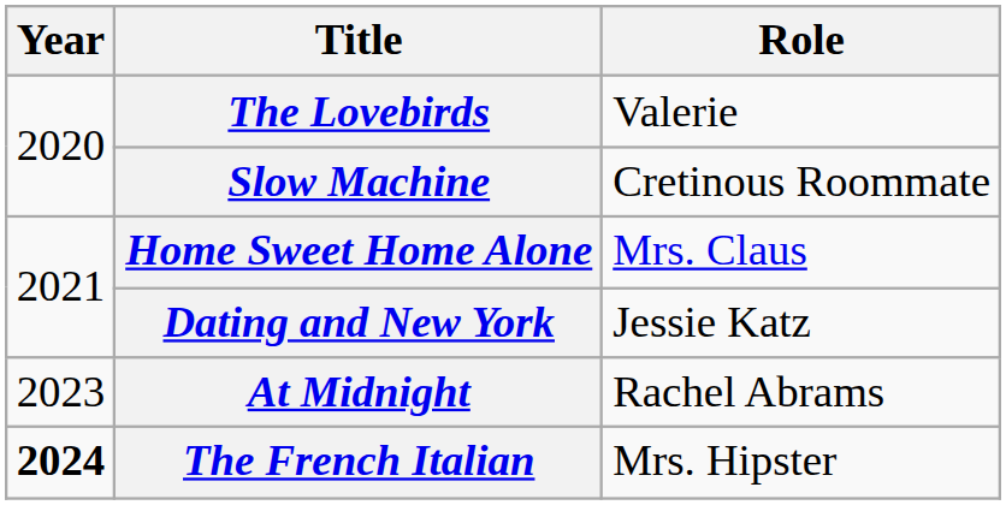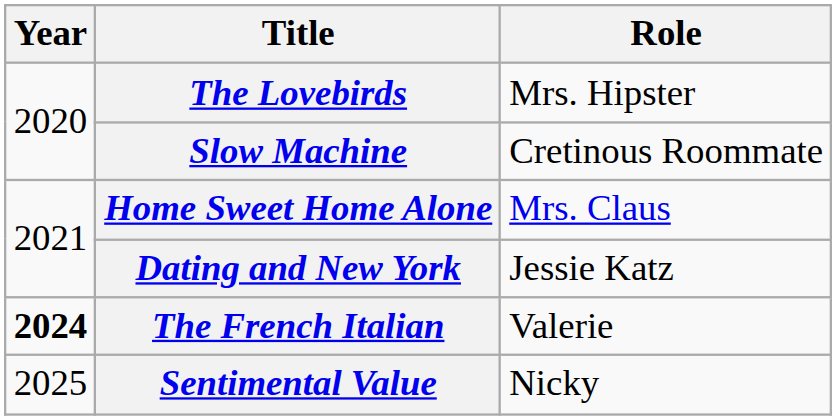 <table class="wikitable plainrowheaders sortable">
 <tr>
 <th scope="col">Year</th>
 <th scope="col">Title</th>
 <th scope="col">Role</th>
 </tr>
 <tr>
 <td rowspan="2">2020</td>
 <th scope="row"><em><a href='#'>The Lovebirds</a></em></th>
-<td>Valerie</td>
+<td>Mrs. Hipster</td>
 </tr>
 <tr>
 <th scope="row"><em><a href='#'>Slow Machine</a></em></th>
 <td>Cretinous Roommate</td>
 </tr>
 <tr>
 <td rowspan="2">2021</td>
 <th scope="row"><em><a href='#'>Home Sweet Home Alone</a></em></th>
 <td><a href='#'>Mrs. Claus</a></td>
 </tr>
 <tr>
 <th scope="row"><em><a href='#'>Dating and New York</a></em></th>
 <td>Jessie Katz</td>
 </tr>
 <tr>
-<td>2023</td>
-<th scope="row"><em><a href='#'>At Midnight</a></em></th>
-<td>Rachel Abrams</td>
+<td><strong>2024</strong></td>
+<th scope="row"><em><a href='#'>The French Italian</a></em></th>
+<td>Valerie</td>
 </tr>
 <tr>
-<td><strong>2024</strong></td>
-<th scope="row"><em><a href='#'>The French Italian</a></em></th>
-<td>Mrs. Hipster</td>
+<td>2025</td>
+<th scope="row"><em><a href='#'>Sentimental Value</a></em></th>
+<td>Nicky</td>
 </tr>
 </table>
